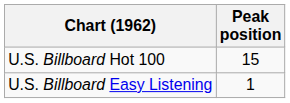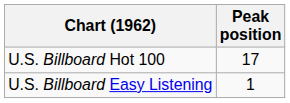 <table class="wikitable">
 <tr>
 <th>Chart (1962)</th>
 <th>Peak<br>position</th>
 </tr>
 <tr>
 <td>U.S. <em>Billboard</em> Hot 100</td>
-<td align="center">15</td>
+<td align="center">17</td>
 </tr>
 <tr>
 <td>U.S. <em>Billboard</em> <a href='#'>Easy Listening</a></td>
 <td align="center">1</td>
 </tr>
 </table>
